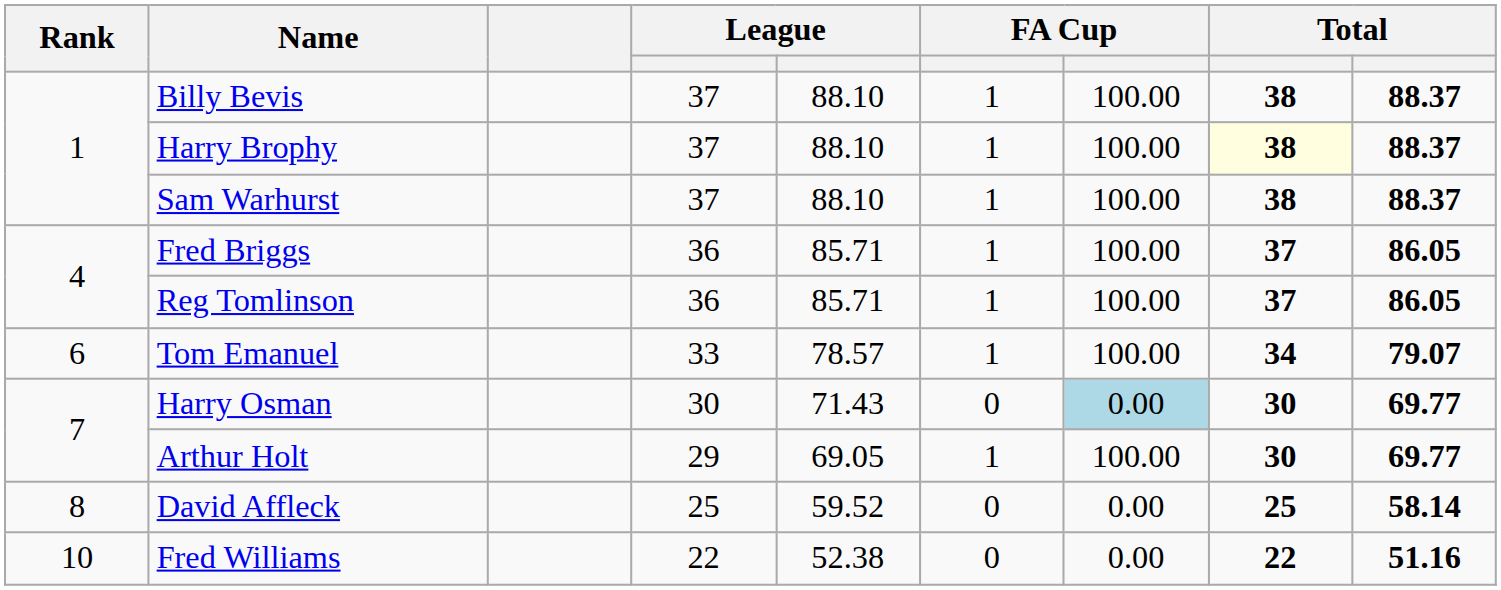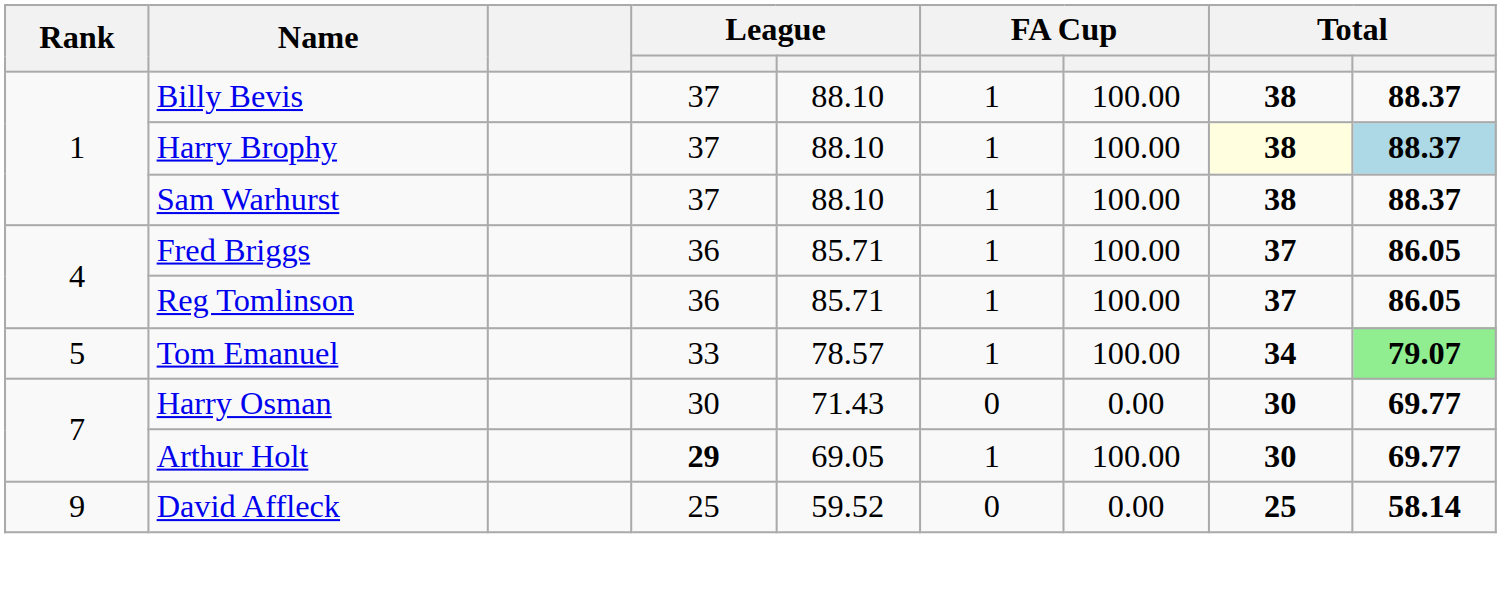 <table class="wikitable plainrowheaders" style="text-align:center;">
 <tr>
 <th scope="col" rowspan="2" style="width:4em;">Rank</th>
 <th scope="col" rowspan="2" style="width:10em;">Name</th>
 <th scope="col" rowspan="2" style="width:4em;"></th>
 <th scope="col" colspan="2">League</th>
 <th scope="col" colspan="2">FA Cup</th>
 <th scope="col" colspan="2">Total</th>
 </tr>
 <tr>
 <th scope="col" style="width:4em;"></th>
 <th scope="col" style="width:4em;"></th>
 <th scope="col" style="width:4em;"></th>
 <th scope="col" style="width:4em;"></th>
 <th scope="col" style="width:4em;"></th>
 <th scope="col" style="width:4em;"></th>
 </tr>
 <tr>
 <td rowspan="3">1</td>
 <td align="left"><a href='#'>Billy Bevis</a></td>
 <td></td>
 <td>37</td>
 <td>88.10</td>
 <td>1</td>
 <td>100.00</td>
 <td><strong>38</strong></td>
 <td><strong>88.37</strong></td>
 </tr>
 <tr>
 <td align="left"><a href='#'>Harry Brophy</a></td>
 <td></td>
 <td>37</td>
 <td>88.10</td>
 <td>1</td>
 <td>100.00</td>
 <td style="background: lightyellow;"><strong>38</strong></td>
-<td><strong>88.37</strong></td>
+<td style="background: lightblue;"><strong>88.37</strong></td>
 </tr>
 <tr>
 <td align="left"><a href='#'>Sam Warhurst</a></td>
 <td></td>
 <td>37</td>
 <td>88.10</td>
 <td>1</td>
 <td>100.00</td>
 <td><strong>38</strong></td>
 <td><strong>88.37</strong></td>
 </tr>
 <tr>
 <td rowspan="2">4</td>
 <td align="left"><a href='#'>Fred Briggs</a></td>
 <td></td>
 <td>36</td>
 <td>85.71</td>
 <td>1</td>
 <td>100.00</td>
 <td><strong>37</strong></td>
 <td><strong>86.05</strong></td>
 </tr>
 <tr>
 <td align="left"><a href='#'>Reg Tomlinson</a></td>
 <td></td>
 <td>36</td>
 <td>85.71</td>
 <td>1</td>
 <td>100.00</td>
 <td><strong>37</strong></td>
 <td><strong>86.05</strong></td>
 </tr>
 <tr>
-<td>6</td>
+<td>5</td>
 <td align="left"><a href='#'>Tom Emanuel</a></td>
 <td></td>
 <td>33</td>
 <td>78.57</td>
 <td>1</td>
 <td>100.00</td>
 <td><strong>34</strong></td>
-<td><strong>79.07</strong></td>
+<td style="background: lightgreen;"><strong>79.07</strong></td>
 </tr>
 <tr>
 <td rowspan="2">7</td>
 <td align="left"><a href='#'>Harry Osman</a></td>
 <td></td>
 <td>30</td>
 <td>71.43</td>
 <td>0</td>
-<td style="background: lightblue;">0.00</td>
+<td>0.00</td>
 <td><strong>30</strong></td>
 <td><strong>69.77</strong></td>
 </tr>
 <tr>
 <td align="left"><a href='#'>Arthur Holt</a></td>
 <td></td>
-<td>29</td>
+<td><strong>29</strong></td>
 <td>69.05</td>
 <td>1</td>
 <td>100.00</td>
 <td><strong>30</strong></td>
 <td><strong>69.77</strong></td>
 </tr>
 <tr>
-<td>8</td>
+<td>9</td>
 <td align="left"><a href='#'>David Affleck</a></td>
 <td></td>
 <td>25</td>
 <td>59.52</td>
 <td>0</td>
 <td>0.00</td>
 <td><strong>25</strong></td>
 <td><strong>58.14</strong></td>
 </tr>
-<tr>
-<td>10</td>
-<td align="left"><a href='#'>Fred Williams</a></td>
-<td></td>
-<td>22</td>
-<td>52.38</td>
-<td>0</td>
-<td>0.00</td>
-<td><strong>22</strong></td>
-<td><strong>51.16</strong></td>
-</tr>
 </table>
